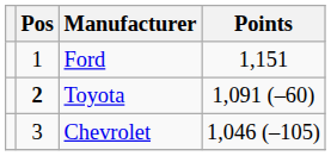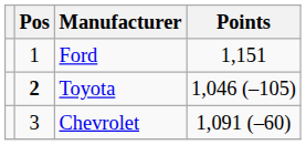 <table class="wikitable" style="font-size: 95%">
 <tr>
 <th></th>
 <th>Pos</th>
 <th>Manufacturer</th>
 <th>Points</th>
 </tr>
 <tr>
 <td align="left"></td>
 <td style="text-align:center;">1</td>
 <td><a href='#'>Ford</a></td>
 <td style="text-align:center;">1,151</td>
 </tr>
 <tr>
 <td align="left"></td>
 <td style="text-align:center;"><strong>2</strong></td>
 <td><a href='#'>Toyota</a></td>
-<td style="text-align:center;">1,091 (–60)</td>
+<td style="text-align:center;">1,046 (–105)</td>
 </tr>
 <tr>
 <td align="left"></td>
 <td style="text-align:center;">3</td>
 <td><a href='#'>Chevrolet</a></td>
-<td style="text-align:center;">1,046 (–105)</td>
+<td style="text-align:center;">1,091 (–60)</td>
 </tr>
 <tr class="sortbottom">
 </tr>
 </table>
